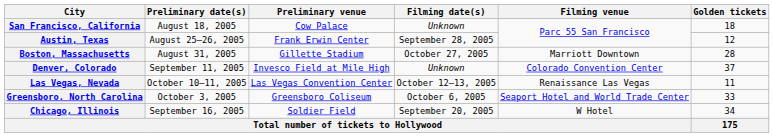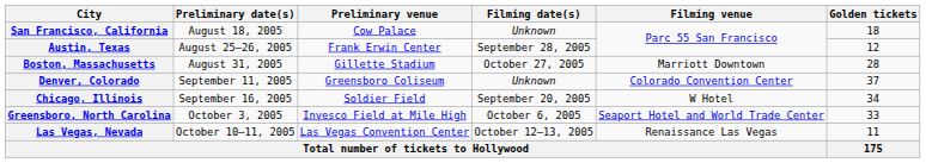 <table class="wikitable sortable" style=" text-align:center">
 <tr>
 <th scope="col">City</th>
 <th scope="col">Preliminary date(s)</th>
 <th scope="col" class="unsortable">Preliminary venue</th>
 <th scope="col">Filming date(s)</th>
 <th scope="col" class="unsortable">Filming venue</th>
 <th scope="col">Golden tickets</th>
 </tr>
 <tr>
 <th scope="row"><a href='#'>San Francisco, California</a></th>
 <td>August 18, 2005</td>
 <td><a href='#'>Cow Palace</a></td>
 <td><em>Unknown</em></td>
 <td rowspan="2"><a href='#'>Parc 55 San Francisco</a></td>
 <td>18</td>
 </tr>
 <tr>
 <th scope="row"><a href='#'>Austin, Texas</a></th>
 <td>August 25–26, 2005</td>
 <td><a href='#'>Frank Erwin Center</a></td>
 <td>September 28, 2005</td>
 <td>12</td>
 </tr>
 <tr>
 <th scope="row"><a href='#'>Boston, Massachusetts</a></th>
 <td>August 31, 2005</td>
 <td><a href='#'>Gillette Stadium</a></td>
 <td>October 27, 2005</td>
 <td>Marriott Downtown</td>
 <td>28</td>
 </tr>
 <tr>
 <th scope="row"><a href='#'>Denver, Colorado</a></th>
 <td>September 11, 2005</td>
-<td><a href='#'>Invesco Field at Mile High</a></td>
+<td><a href='#'>Greensboro Coliseum</a></td>
 <td><em>Unknown</em></td>
 <td><a href='#'>Colorado Convention Center</a></td>
 <td>37</td>
+</tr>
+<tr>
+<th scope="row"><a href='#'>Chicago, Illinois</a></th>
+<td>September 16, 2005</td>
+<td><a href='#'>Soldier Field</a></td>
+<td>September 20, 2005</td>
+<td>W Hotel</td>
+<td>34</td>
+</tr>
+<tr>
+<th scope="row"><a href='#'>Greensboro, North Carolina</a></th>
+<td>October 3, 2005</td>
+<td><a href='#'>Invesco Field at Mile High</a></td>
+<td>October 6, 2005</td>
+<td><a href='#'>Seaport Hotel and World Trade Center</a></td>
+<td>33</td>
 </tr>
 <tr>
 <th scope="row"><a href='#'>Las Vegas, Nevada</a></th>
 <td>October 10–11, 2005</td>
 <td><a href='#'>Las Vegas Convention Center</a></td>
 <td>October 12–13, 2005</td>
 <td>Renaissance Las Vegas</td>
 <td>11</td>
 </tr>
-<tr>
-<th scope="row"><a href='#'>Greensboro, North Carolina</a></th>
-<td>October 3, 2005</td>
-<td><a href='#'>Greensboro Coliseum</a></td>
-<td>October 6, 2005</td>
-<td><a href='#'>Seaport Hotel and World Trade Center</a></td>
-<td>33</td>
-</tr>
-<tr>
-<th scope="row"><a href='#'>Chicago, Illinois</a></th>
-<td>September 16, 2005</td>
-<td><a href='#'>Soldier Field</a></td>
-<td>September 20, 2005</td>
-<td>W Hotel</td>
-<td>34</td>
-</tr>
 <tr style="background:#faf6f6;">
 <th colspan="5">Total number of tickets to Hollywood</th>
 <th>175</th>
 </tr>
 </table>
